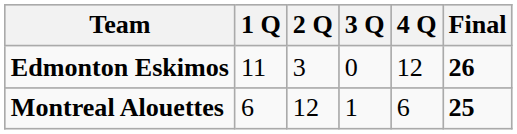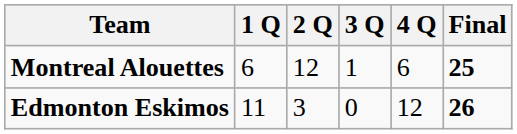 <table class="wikitable">
 <tr>
 <th>Team</th>
 <th>1 Q</th>
 <th>2 Q</th>
 <th>3 Q</th>
 <th>4 Q</th>
 <th>Final</th>
 </tr>
 <tr>
+<td><strong>Montreal Alouettes</strong></td>
+<td>6</td>
+<td>12</td>
+<td>1</td>
+<td>6</td>
+<td><strong>25</strong></td>
+</tr>
+<tr>
 <td><strong>Edmonton Eskimos</strong></td>
 <td>11</td>
 <td>3</td>
 <td>0</td>
 <td>12</td>
 <td><strong>26</strong></td>
 </tr>
-<tr>
-<td><strong>Montreal Alouettes</strong></td>
-<td>6</td>
-<td>12</td>
-<td>1</td>
-<td>6</td>
-<td><strong>25</strong></td>
-</tr>
 </table>
